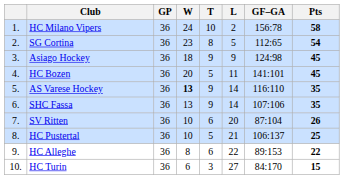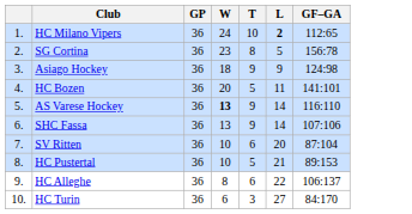 <table class="wikitable">
 <tr>
 <th width="30"></th>
 <th width="200">Club</th>
 <th width="30">GP</th>
 <th width="30">W</th>
 <th width="30">T</th>
 <th width="30">L</th>
 <th width="70">GF–GA</th>
-<th width="70">Pts</th>
 </tr>
 <tr bgcolor="#CAE1FF" align="center">
 <td>1.</td>
 <td align="left"><a href='#'>HC Milano Vipers</a></td>
 <td>36</td>
 <td>24</td>
 <td>10</td>
-<td>2</td>
-<td>156:78</td>
-<td><strong>58</strong></td>
+<td><strong>2</strong></td>
+<td>112:65</td>
 </tr>
 <tr bgcolor="#CAE1FF" align="center">
 <td>2.</td>
 <td align="left"><a href='#'>SG Cortina</a></td>
 <td>36</td>
 <td>23</td>
 <td>8</td>
 <td>5</td>
-<td>112:65</td>
-<td><strong>54</strong></td>
+<td>156:78</td>
 </tr>
 <tr bgcolor="#CAE1FF" align="center">
 <td>3.</td>
 <td align="left"><a href='#'>Asiago Hockey</a></td>
 <td>36</td>
 <td>18</td>
 <td>9</td>
 <td>9</td>
 <td>124:98</td>
-<td><strong>45</strong></td>
 </tr>
 <tr bgcolor="#CAE1FF" align="center">
 <td>4.</td>
 <td align="left"><a href='#'>HC Bozen</a></td>
 <td>36</td>
 <td>20</td>
 <td>5</td>
 <td>11</td>
 <td>141:101</td>
-<td><strong>45</strong></td>
 </tr>
 <tr bgcolor="#CAE1FF" align="center">
 <td>5.</td>
 <td align="left"><a href='#'>AS Varese Hockey</a></td>
 <td>36</td>
 <td><strong>13</strong></td>
 <td>9</td>
 <td>14</td>
 <td>116:110</td>
-<td><strong>35</strong></td>
 </tr>
 <tr bgcolor="#CAE1FF" align="center">
 <td>6.</td>
 <td align="left"><a href='#'>SHC Fassa</a></td>
 <td>36</td>
 <td>13</td>
 <td>9</td>
 <td>14</td>
 <td>107:106</td>
-<td><strong>35</strong></td>
 </tr>
 <tr bgcolor="#CAE1FF" align="center">
 <td>7.</td>
 <td align="left"><a href='#'>SV Ritten</a></td>
 <td>36</td>
 <td>10</td>
 <td>6</td>
 <td>20</td>
 <td>87:104</td>
-<td><strong>26</strong></td>
 </tr>
 <tr bgcolor="#CAE1FF" align="center">
 <td>8.</td>
 <td align="left"><a href='#'>HC Pustertal</a></td>
 <td>36</td>
 <td>10</td>
 <td>5</td>
 <td>21</td>
-<td>106:137</td>
-<td><strong>25</strong></td>
+<td>89:153</td>
 </tr>
 <tr bgcolor="#FFFFFF" align="center">
 <td>9.</td>
 <td align="left"><a href='#'>HC Alleghe</a></td>
 <td>36</td>
 <td>8</td>
 <td>6</td>
 <td>22</td>
-<td>89:153</td>
-<td><strong>22</strong></td>
+<td>106:137</td>
 </tr>
 <tr bgcolor="#FFFFFF" align="center">
 <td>10.</td>
 <td align="left"><a href='#'>HC Turin</a></td>
 <td>36</td>
 <td>6</td>
 <td>3</td>
 <td>27</td>
 <td>84:170</td>
-<td><strong>15</strong></td>
 </tr>
 </table>
